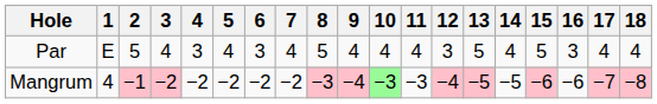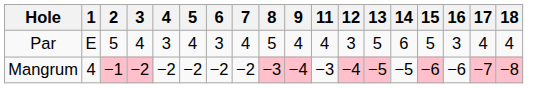 <table class="wikitable" style="text-align:center">
 <tr>
 <th>Hole</th>
 <th>1</th>
 <th>2</th>
 <th>3</th>
 <th>4</th>
 <th>5</th>
 <th>6</th>
 <th>7</th>
 <th>8</th>
 <th>9</th>
-<th>10</th>
 <th>11</th>
 <th>12</th>
 <th>13</th>
 <th>14</th>
 <th>15</th>
 <th>16</th>
 <th>17</th>
 <th>18</th>
 </tr>
 <tr>
 <td>Par</td>
 <td>E</td>
 <td>5</td>
 <td>4</td>
 <td>3</td>
 <td>4</td>
 <td>3</td>
 <td>4</td>
 <td>5</td>
 <td>4</td>
 <td>4</td>
-<td>4</td>
 <td>3</td>
 <td>5</td>
-<td>4</td>
+<td>6</td>
 <td>5</td>
 <td>3</td>
 <td>4</td>
 <td>4</td>
 </tr>
 <tr>
 <td align=left> Mangrum</td>
 <td>4</td>
 <td style="background: Pink;">−1</td>
 <td style="background: Pink;">−2</td>
 <td>−2</td>
 <td>−2</td>
 <td>−2</td>
 <td>−2</td>
 <td style="background: Pink;">−3</td>
 <td style="background: Pink;">−4</td>
-<td style="background: PaleGreen;">−3</td>
 <td>−3</td>
 <td style="background: Pink;">−4</td>
 <td style="background: Pink;">−5</td>
 <td>−5</td>
 <td style="background: Pink;">−6</td>
 <td>−6</td>
 <td style="background: Pink;">−7</td>
 <td style="background: Pink;">−8</td>
 </tr>
 </table>
